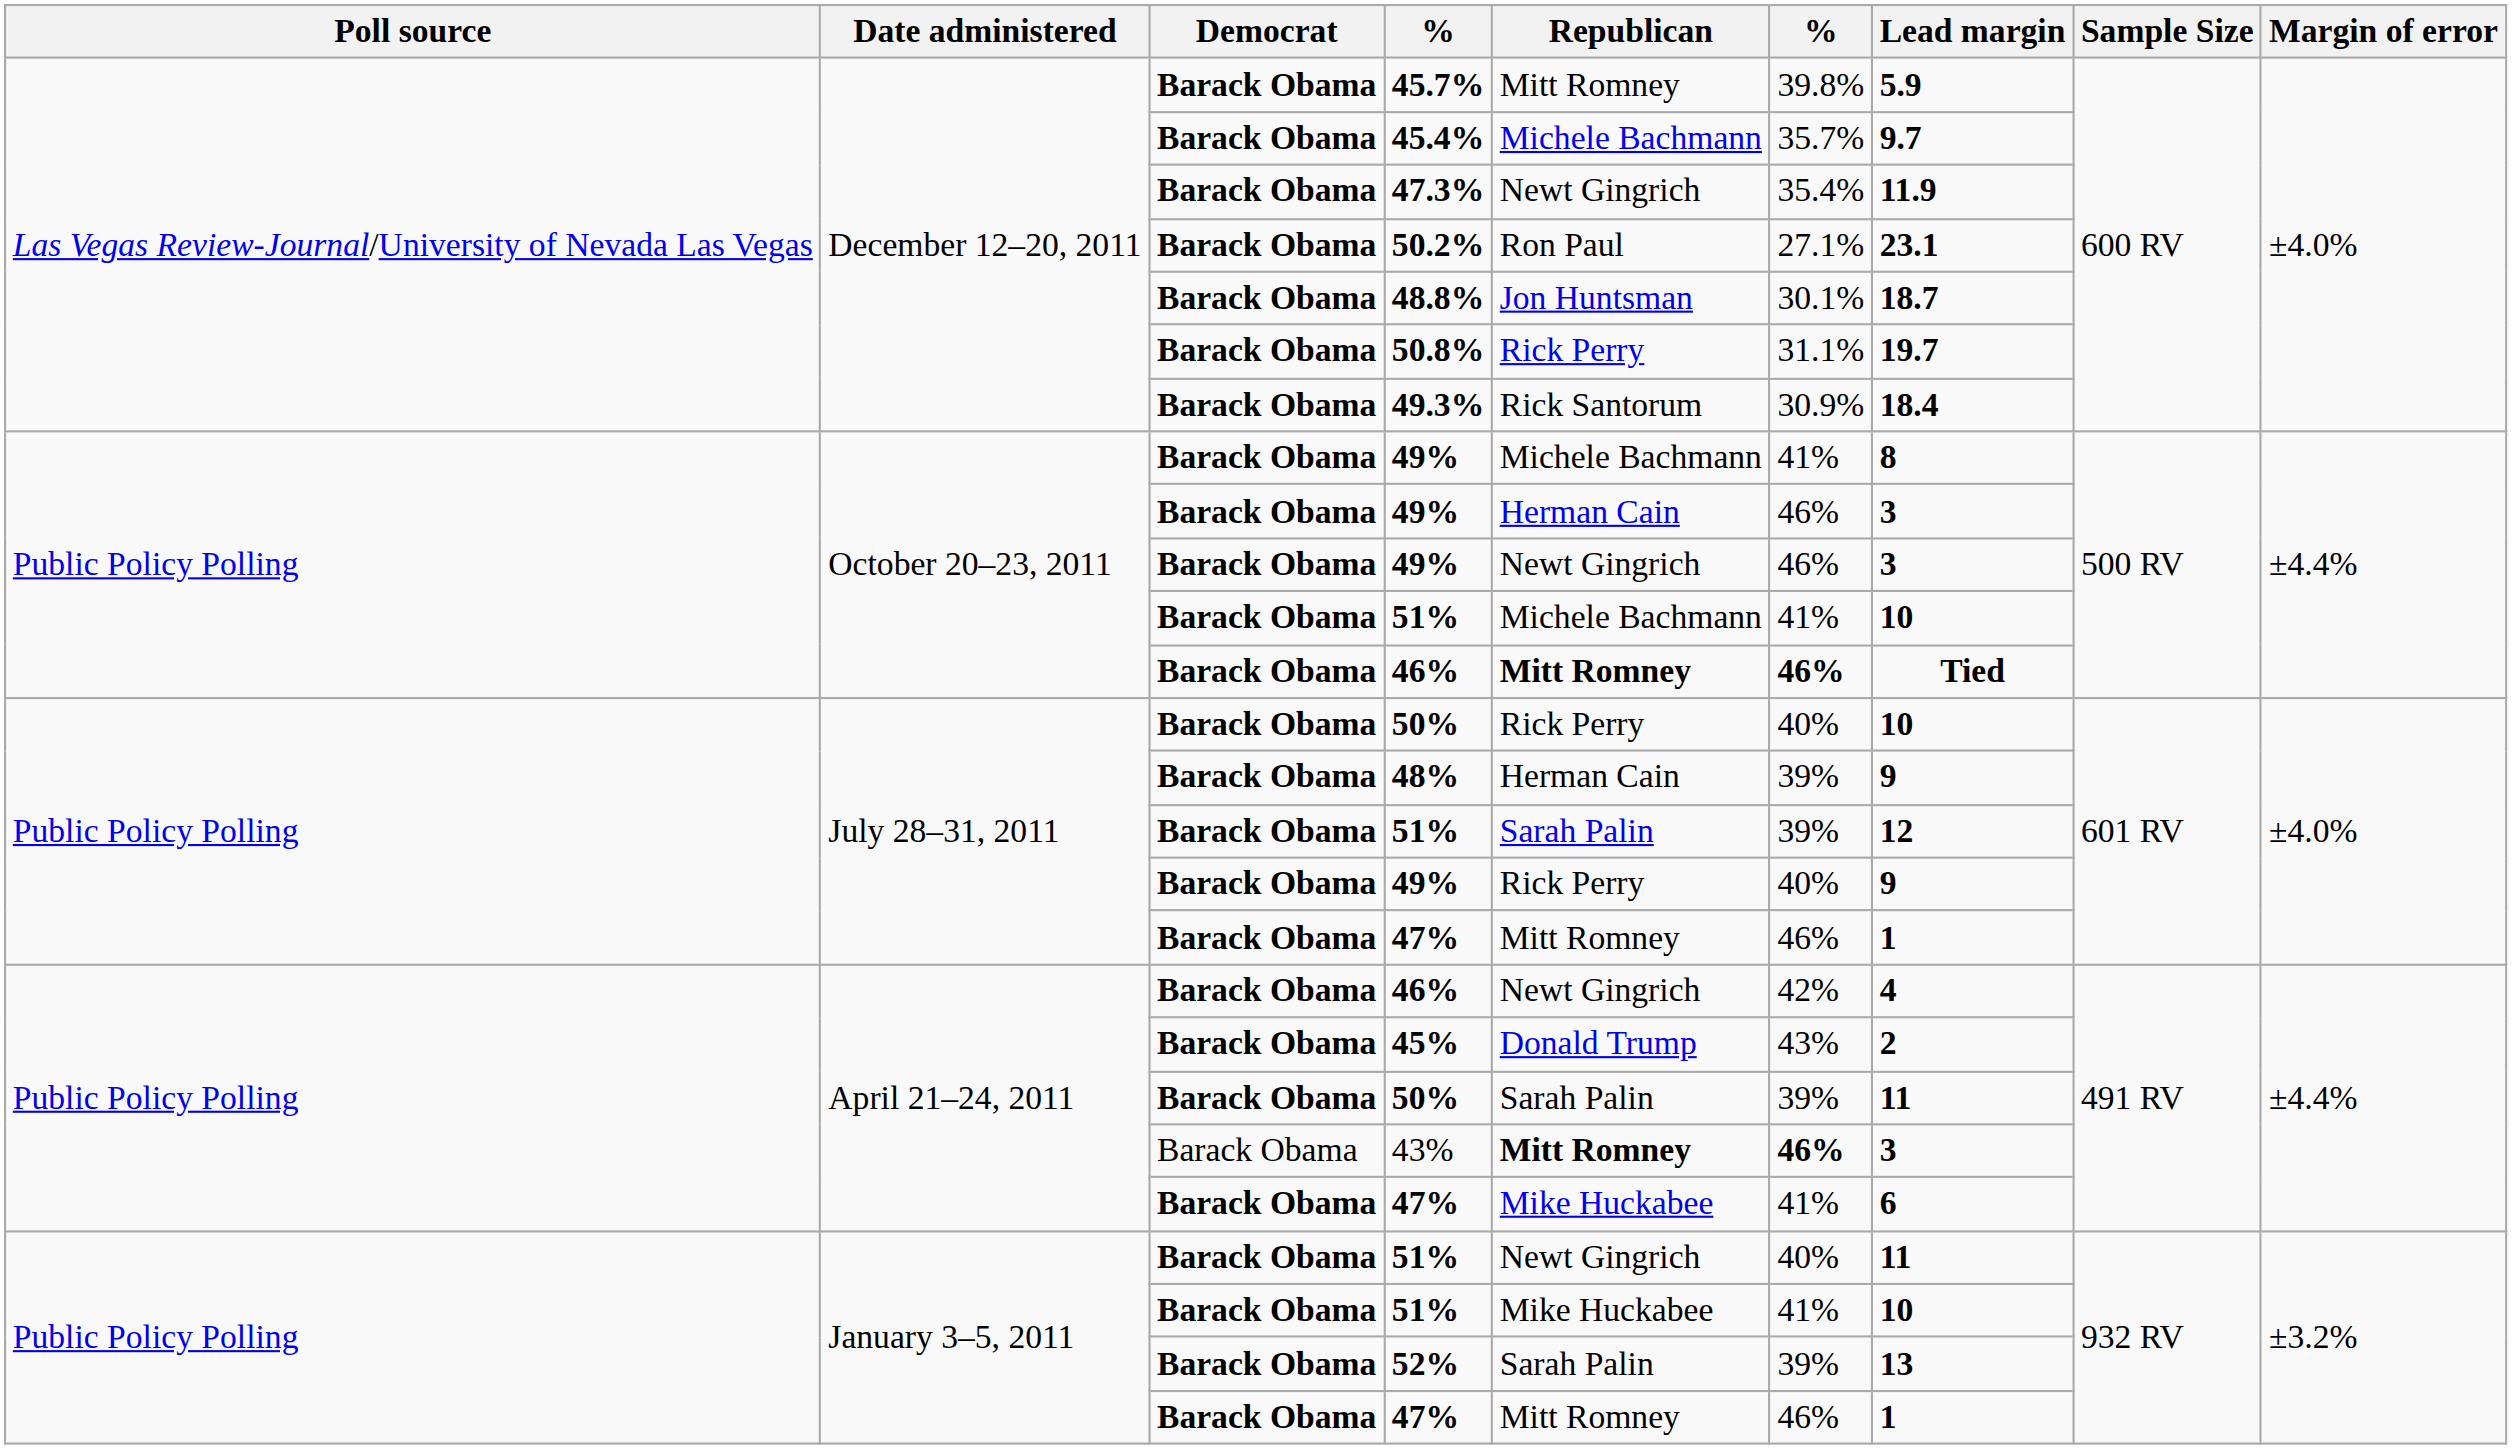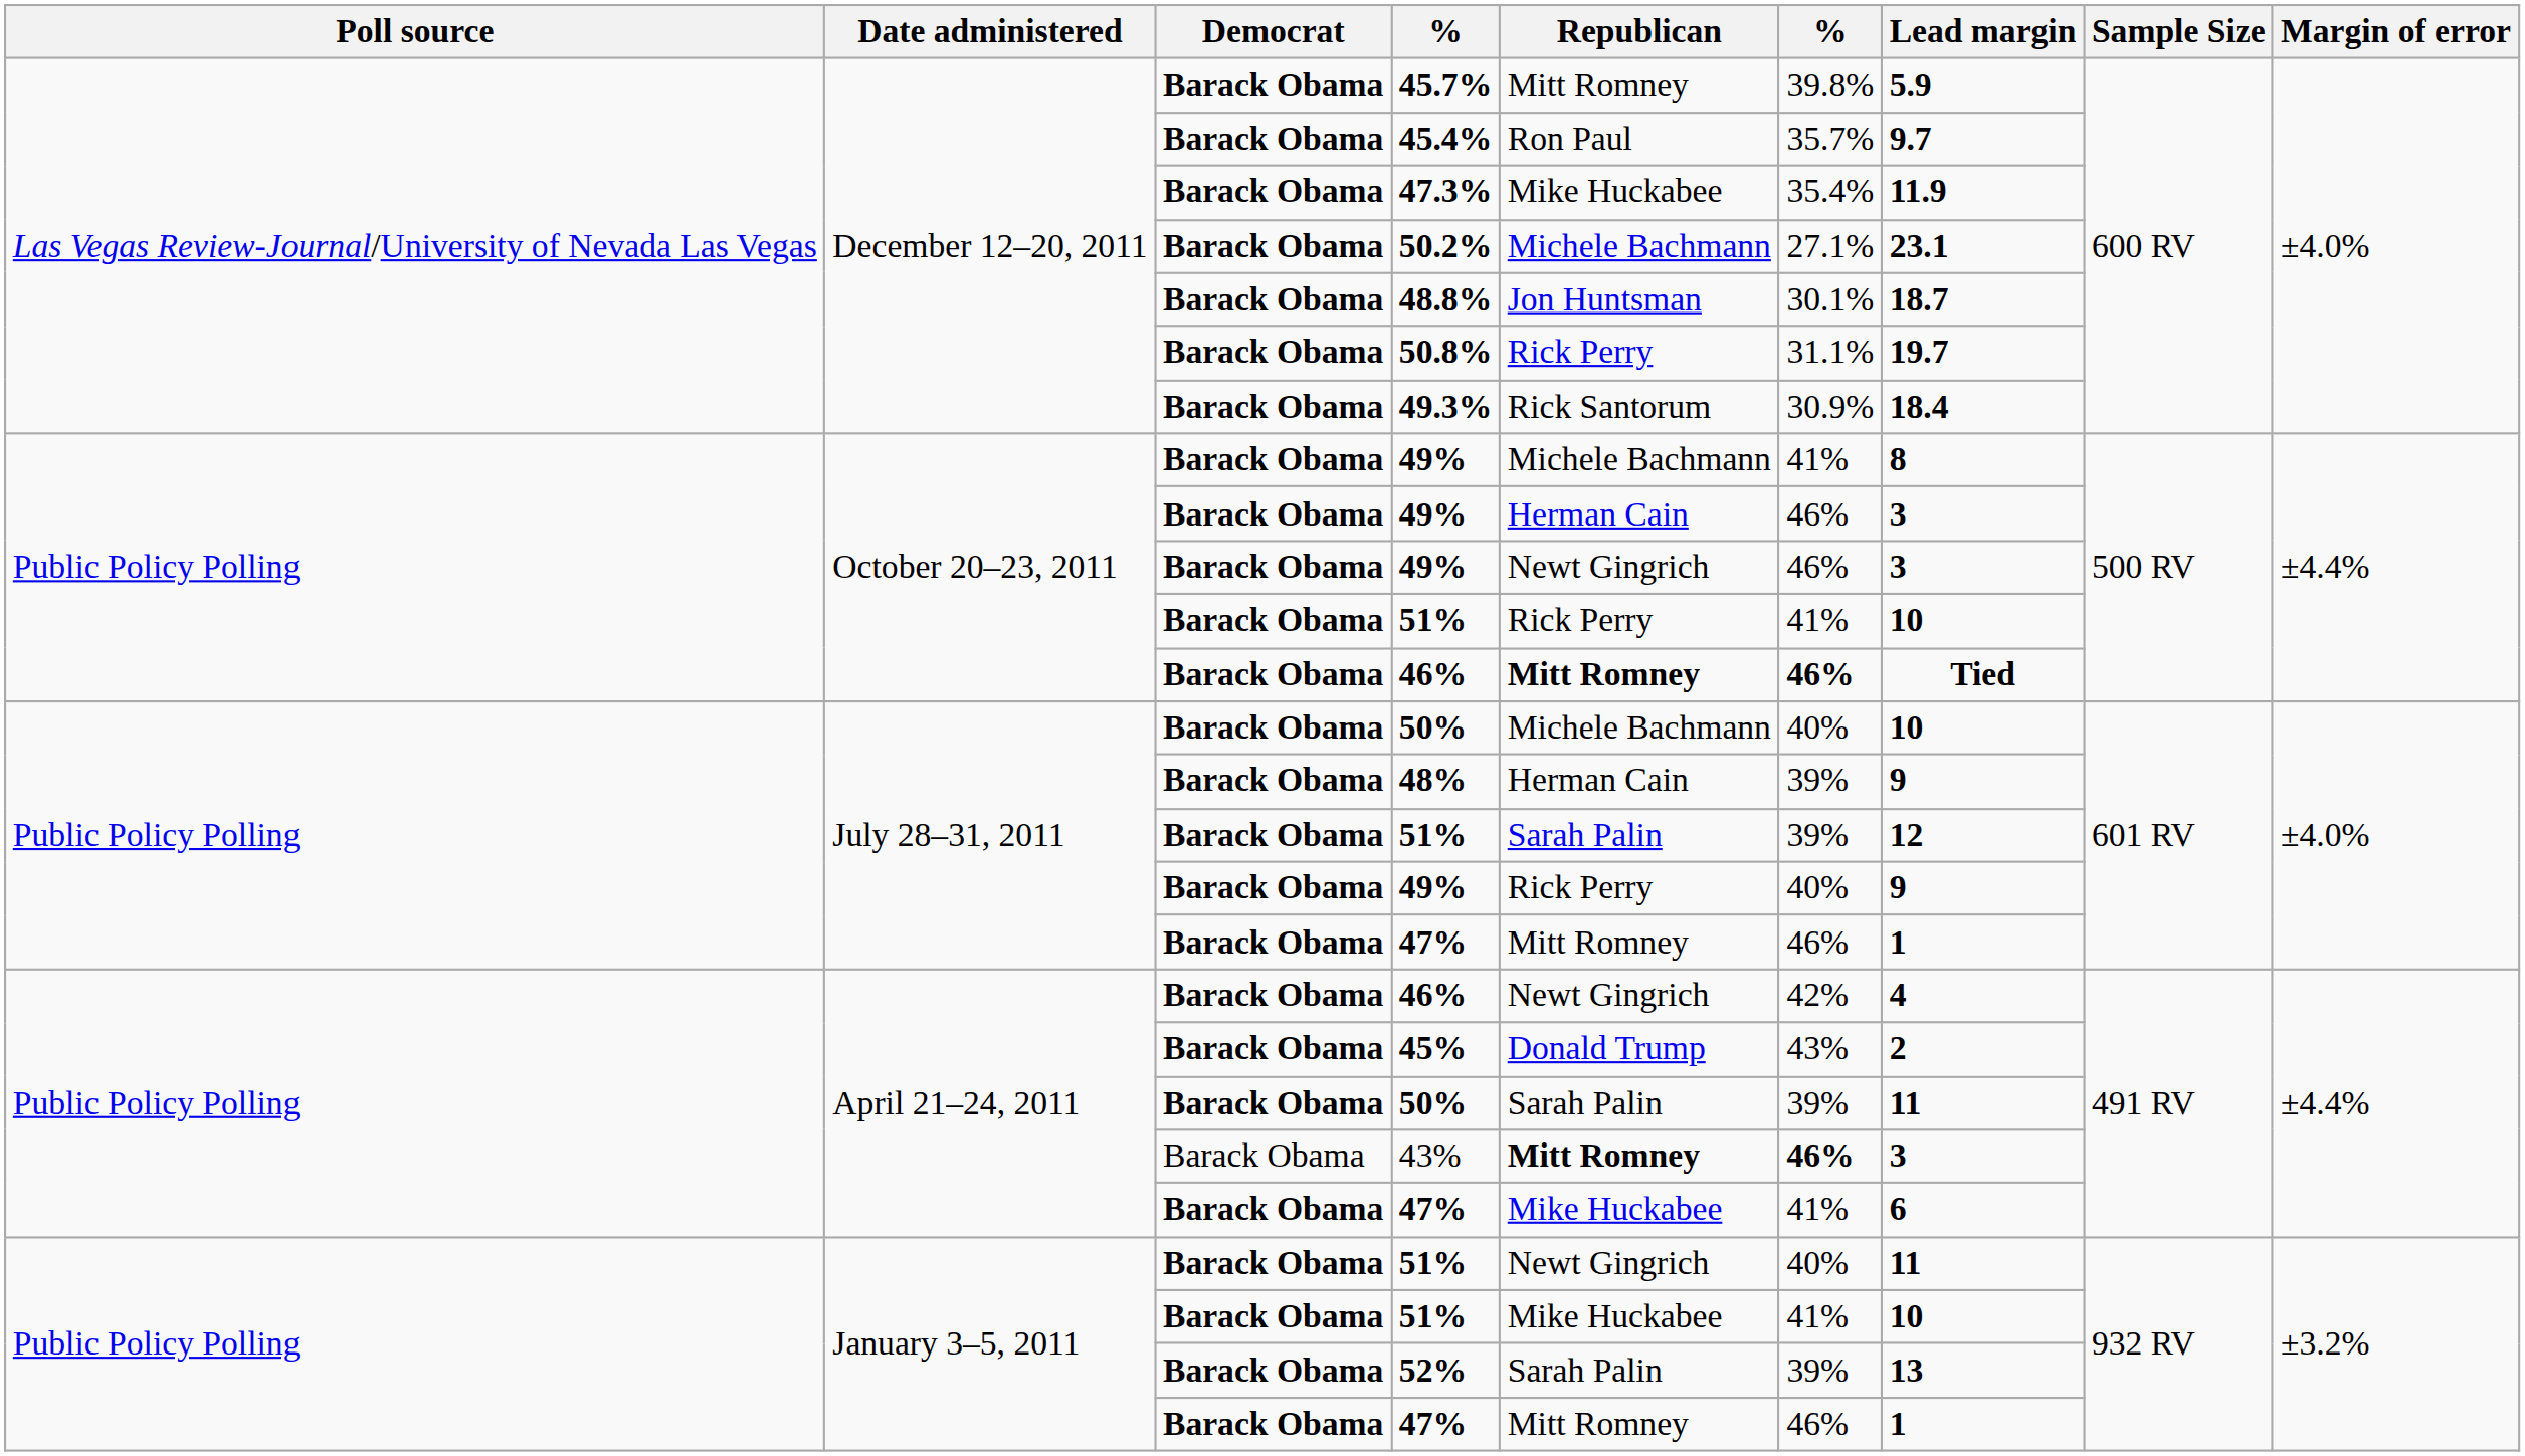 <table class="wikitable">
 <tr valign=bottom>
 <th>Poll source</th>
 <th>Date administered</th>
 <th>Democrat</th>
 <th>%</th>
 <th>Republican</th>
 <th>%</th>
 <th>Lead margin</th>
 <th>Sample Size</th>
 <th>Margin of error</th>
 </tr>
 <tr>
 <td rowspan=7><em><a href='#'>Las Vegas Review-Journal</a></em>/<a href='#'>University of Nevada Las Vegas</a></td>
 <td rowspan=7>December 12–20, 2011</td>
 <td><strong>Barack Obama</strong></td>
 <td><strong>45.7%</strong></td>
 <td>Mitt Romney</td>
 <td>39.8%</td>
 <td><strong>5.9</strong></td>
 <td rowspan=7>600 RV</td>
 <td rowspan=7>±4.0%</td>
 </tr>
 <tr>
 <td><strong>Barack Obama</strong></td>
 <td><strong>45.4%</strong></td>
-<td><a href='#'>Michele Bachmann</a></td>
+<td>Ron Paul</td>
 <td>35.7%</td>
 <td><strong>9.7</strong></td>
 </tr>
 <tr>
 <td><strong>Barack Obama</strong></td>
 <td><strong>47.3%</strong></td>
-<td>Newt Gingrich</td>
+<td>Mike Huckabee</td>
 <td>35.4%</td>
 <td><strong>11.9</strong></td>
 </tr>
 <tr>
 <td><strong>Barack Obama</strong></td>
 <td><strong>50.2%</strong></td>
-<td>Ron Paul</td>
+<td><a href='#'>Michele Bachmann</a></td>
 <td>27.1%</td>
 <td><strong>23.1</strong></td>
 </tr>
 <tr>
 <td><strong>Barack Obama</strong></td>
 <td><strong>48.8%</strong></td>
 <td><a href='#'>Jon Huntsman</a></td>
 <td>30.1%</td>
 <td><strong>18.7</strong></td>
 </tr>
 <tr>
 <td><strong>Barack Obama</strong></td>
 <td><strong>50.8%</strong></td>
 <td><a href='#'>Rick Perry</a></td>
 <td>31.1%</td>
 <td><strong>19.7</strong></td>
 </tr>
 <tr>
 <td><strong>Barack Obama</strong></td>
 <td><strong>49.3%</strong></td>
 <td>Rick Santorum</td>
 <td>30.9%</td>
 <td><strong>18.4</strong></td>
 </tr>
 <tr>
 <td rowspan=5><a href='#'>Public Policy Polling</a></td>
 <td rowspan=5>October 20–23, 2011</td>
 <td><strong>Barack Obama</strong></td>
 <td><strong>49%</strong></td>
 <td>Michele Bachmann</td>
 <td>41%</td>
 <td><strong>8</strong></td>
 <td rowspan=5>500 RV</td>
 <td rowspan=5>±4.4%</td>
 </tr>
 <tr>
 <td><strong>Barack Obama</strong></td>
 <td><strong>49%</strong></td>
 <td><a href='#'>Herman Cain</a></td>
 <td>46%</td>
 <td><strong>3</strong></td>
 </tr>
 <tr>
 <td><strong>Barack Obama</strong></td>
 <td><strong>49%</strong></td>
 <td>Newt Gingrich</td>
 <td>46%</td>
 <td><strong>3</strong></td>
 </tr>
 <tr>
 <td><strong>Barack Obama</strong></td>
 <td><strong>51%</strong></td>
-<td>Michele Bachmann</td>
+<td>Rick Perry</td>
 <td>41%</td>
 <td><strong>10</strong></td>
 </tr>
 <tr>
 <td><strong>Barack Obama</strong></td>
 <td><strong>46%</strong></td>
 <td><strong>Mitt Romney</strong></td>
 <td><strong>46%</strong></td>
 <td align=center><strong>Tied</strong></td>
 </tr>
 <tr>
 <td rowspan=5><a href='#'>Public Policy Polling</a></td>
 <td rowspan=5>July 28–31, 2011</td>
 <td><strong>Barack Obama</strong></td>
 <td><strong>50%</strong></td>
-<td>Rick Perry</td>
+<td>Michele Bachmann</td>
 <td>40%</td>
 <td><strong>10</strong></td>
 <td rowspan=5>601 RV</td>
 <td rowspan=5>±4.0%</td>
 </tr>
 <tr>
 <td><strong>Barack Obama</strong></td>
 <td><strong>48%</strong></td>
 <td>Herman Cain</td>
 <td>39%</td>
 <td><strong>9</strong></td>
 </tr>
 <tr>
 <td><strong>Barack Obama</strong></td>
 <td><strong>51%</strong></td>
 <td><a href='#'>Sarah Palin</a></td>
 <td>39%</td>
 <td><strong>12</strong></td>
 </tr>
 <tr>
 <td><strong>Barack Obama</strong></td>
 <td><strong>49%</strong></td>
 <td>Rick Perry</td>
 <td>40%</td>
 <td><strong>9</strong></td>
 </tr>
 <tr>
 <td><strong>Barack Obama</strong></td>
 <td><strong>47%</strong></td>
 <td>Mitt Romney</td>
 <td>46%</td>
 <td><strong>1</strong></td>
 </tr>
 <tr>
 <td rowspan=5><a href='#'>Public Policy Polling</a></td>
 <td rowspan=5>April 21–24, 2011</td>
 <td><strong>Barack Obama</strong></td>
 <td><strong>46%</strong></td>
 <td>Newt Gingrich</td>
 <td>42%</td>
 <td><strong>4</strong></td>
 <td rowspan=5>491 RV</td>
 <td rowspan=5>±4.4%</td>
 </tr>
 <tr>
 <td><strong>Barack Obama</strong></td>
 <td><strong>45%</strong></td>
 <td><a href='#'>Donald Trump</a></td>
 <td>43%</td>
 <td><strong>2</strong></td>
 </tr>
 <tr>
 <td><strong>Barack Obama</strong></td>
 <td><strong>50%</strong></td>
 <td>Sarah Palin</td>
 <td>39%</td>
 <td><strong>11</strong></td>
 </tr>
 <tr>
 <td>Barack Obama</td>
 <td>43%</td>
 <td><strong>Mitt Romney</strong></td>
 <td><strong>46%</strong></td>
 <td><strong>3</strong></td>
 </tr>
 <tr>
 <td><strong>Barack Obama</strong></td>
 <td><strong>47%</strong></td>
 <td><a href='#'>Mike Huckabee</a></td>
 <td>41%</td>
 <td><strong>6</strong></td>
 </tr>
 <tr>
 <td rowspan=4><a href='#'>Public Policy Polling</a></td>
 <td rowspan=4>January 3–5, 2011</td>
 <td><strong>Barack Obama</strong></td>
 <td><strong>51%</strong></td>
 <td>Newt Gingrich</td>
 <td>40%</td>
 <td><strong>11</strong></td>
 <td rowspan=4>932 RV</td>
 <td rowspan=4>±3.2%</td>
 </tr>
 <tr>
 <td><strong>Barack Obama</strong></td>
 <td><strong>51%</strong></td>
 <td>Mike Huckabee</td>
 <td>41%</td>
 <td><strong>10</strong></td>
 </tr>
 <tr>
 <td><strong>Barack Obama</strong></td>
 <td><strong>52%</strong></td>
 <td>Sarah Palin</td>
 <td>39%</td>
 <td><strong>13</strong></td>
 </tr>
 <tr>
 <td><strong>Barack Obama</strong></td>
 <td><strong>47%</strong></td>
 <td>Mitt Romney</td>
 <td>46%</td>
 <td><strong>1</strong></td>
 </tr>
 </table>
